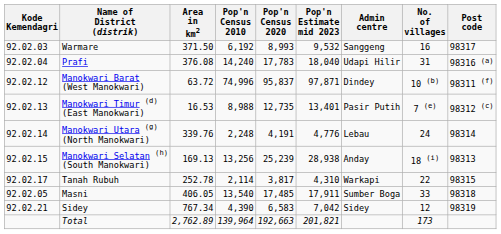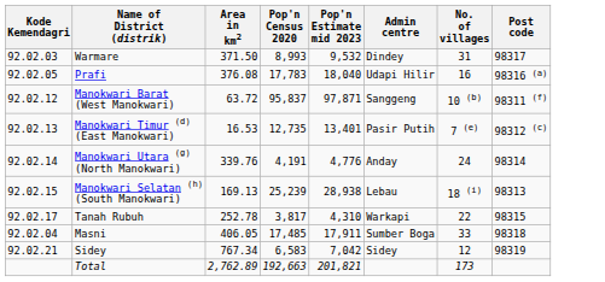 <table class="sortable wikitable">
 <tr>
 <th>Kode <br>Kemendagri</th>
 <th>Name of<br>District<br>(<em>distrik</em>)</th>
 <th>Area <br>in<br>km<sup>2</sup></th>
-<th>Pop'n<br>Census<br>2010</th>
 <th>Pop'n<br>Census<br>2020</th>
 <th>Pop'n<br>Estimate<br>mid 2023</th>
 <th>Admin<br> centre</th>
 <th>No.<br>of<br>villages</th>
 <th>Post<br>code</th>
 </tr>
 <tr>
 <td>92.02.03</td>
 <td>Warmare</td>
 <td align="right">371.50</td>
-<td align="right">6,192</td>
 <td align="right">8,993</td>
 <td align="right">9,532</td>
-<td>Sanggeng</td>
-<td align="center">16</td>
+<td>Dindey</td>
+<td align="center">31</td>
 <td>98317</td>
 </tr>
 <tr>
-<td>92.02.04</td>
+<td>92.02.05</td>
 <td><a href='#'>Prafi</a></td>
 <td align="right">376.08</td>
-<td align="right">14,240</td>
 <td align="right">17,783</td>
 <td align="right">18,040</td>
 <td>Udapi Hilir</td>
-<td align="center">31</td>
+<td align="center">16</td>
 <td>98316 <sup>(a)</sup></td>
 </tr>
 <tr>
 <td>92.02.12</td>
 <td><a href='#'>Manokwari Barat</a> <br>(West Manokwari)</td>
 <td align="right">63.72</td>
-<td align="right">74,996</td>
 <td align="right">95,837</td>
 <td align="right">97,871</td>
-<td>Dindey</td>
+<td>Sanggeng</td>
 <td align="center">10 <sup>(b)</sup></td>
 <td>98311 <sup>(f)</sup></td>
 </tr>
 <tr>
 <td>92.02.13</td>
 <td><a href='#'>Manokwari Timur</a> <sup>(d)</sup><br>(East Manokwari)</td>
 <td align="right">16.53</td>
-<td align="right">8,988</td>
 <td align="right">12,735</td>
 <td align="right">13,401</td>
 <td>Pasir Putih</td>
 <td align="center">7 <sup>(e)</sup></td>
 <td>98312 <sup>(c)</sup></td>
 </tr>
 <tr>
 <td>92.02.14</td>
 <td><a href='#'>Manokwari Utara</a> <sup>(g)</sup><br>(North Manokwari)</td>
 <td align="right">339.76</td>
-<td align="right">2,248</td>
 <td align="right">4,191</td>
 <td align="right">4,776</td>
-<td>Lebau</td>
+<td>Anday</td>
 <td align="center">24</td>
 <td>98314</td>
 </tr>
 <tr>
 <td>92.02.15</td>
 <td><a href='#'>Manokwari Selatan</a> <sup>(h)</sup> <br>(South Manokwari)</td>
 <td align="right">169.13</td>
-<td align="right">13,256</td>
 <td align="right">25,239</td>
 <td align="right">28,938</td>
-<td>Anday</td>
+<td>Lebau</td>
 <td align="center">18 <sup>(i)</sup></td>
 <td>98313</td>
 </tr>
 <tr>
 <td>92.02.17</td>
 <td>Tanah Rubuh</td>
 <td align="right">252.78</td>
-<td align="right">2,114</td>
 <td align="right">3,817</td>
 <td align="right">4,310</td>
 <td>Warkapi</td>
 <td align="center">22</td>
 <td>98315</td>
 </tr>
 <tr>
-<td>92.02.05</td>
+<td>92.02.04</td>
 <td>Masni</td>
 <td align="right">406.05</td>
-<td align="right">13,540</td>
 <td align="right">17,485</td>
 <td align="right">17,911</td>
 <td>Sumber Boga</td>
 <td align="center">33</td>
 <td>98318</td>
 </tr>
 <tr>
 <td>92.02.21</td>
 <td>Sidey</td>
 <td align="right">767.34</td>
-<td align="right">4,390</td>
 <td align="right">6,583</td>
 <td align="right">7,042</td>
 <td>Sidey</td>
 <td align="center">12</td>
 <td>98319</td>
 </tr>
 <tr>
 <td></td>
 <td><em>Total</em></td>
 <td align="right"><em>2,762.89</em></td>
-<td align="right"><em>139,964</em></td>
 <td align="right"><em>192,663</em></td>
 <td align="right"><em>201,821</em></td>
 <td></td>
 <td align="center"><em>173</em></td>
 <td></td>
 </tr>
 </table>
